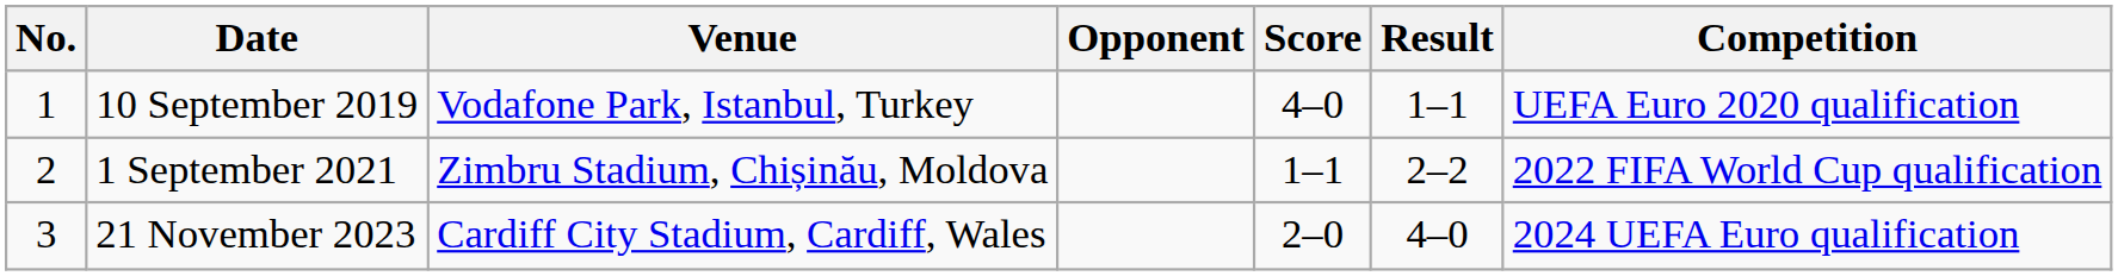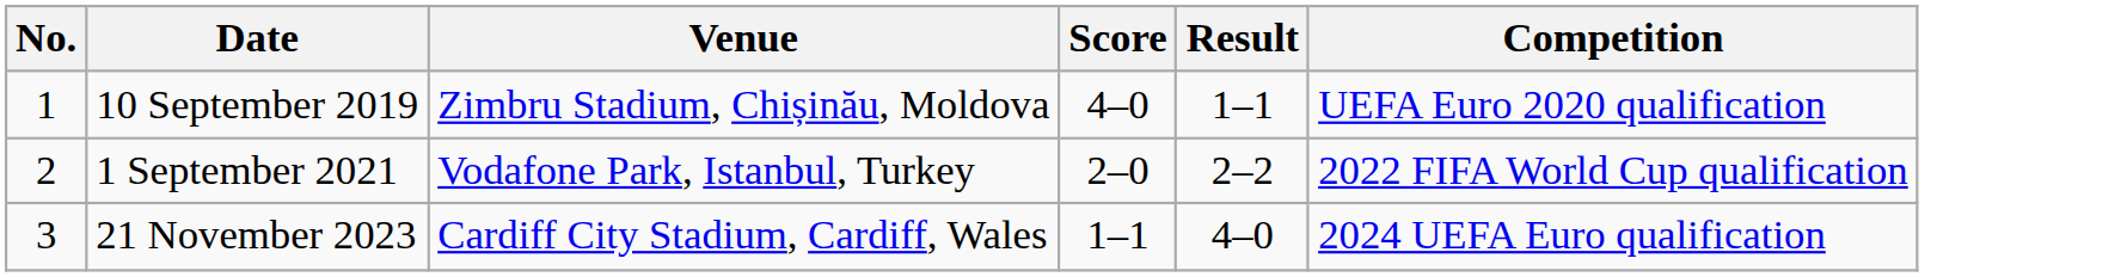 <table class="wikitable">
 <tr>
 <th>No.</th>
 <th>Date</th>
 <th>Venue</th>
-<th>Opponent</th>
 <th>Score</th>
 <th>Result</th>
 <th>Competition</th>
 </tr>
 <tr>
 <td align=center>1</td>
 <td>10 September 2019</td>
-<td><a href='#'>Vodafone Park</a>, <a href='#'>Istanbul</a>, Turkey</td>
-<td></td>
+<td><a href='#'>Zimbru Stadium</a>, <a href='#'>Chișinău</a>, Moldova</td>
 <td align=center>4–0</td>
 <td align="center">1–1</td>
 <td><a href='#'>UEFA Euro 2020 qualification</a></td>
 </tr>
 <tr>
 <td align=center>2</td>
 <td>1 September 2021</td>
-<td><a href='#'>Zimbru Stadium</a>, <a href='#'>Chișinău</a>, Moldova</td>
-<td></td>
-<td align="center">1–1</td>
+<td><a href='#'>Vodafone Park</a>, <a href='#'>Istanbul</a>, Turkey</td>
+<td align=center>2–0</td>
 <td align=center>2–2</td>
 <td><a href='#'>2022 FIFA World Cup qualification</a></td>
 </tr>
 <tr>
 <td align="center">3</td>
 <td>21 November 2023</td>
 <td><a href='#'>Cardiff City Stadium</a>, <a href='#'>Cardiff</a>, Wales</td>
-<td></td>
-<td align=center>2–0</td>
+<td align="center">1–1</td>
 <td align=center>4–0</td>
 <td><a href='#'>2024 UEFA Euro qualification</a></td>
 </tr>
 </table>
